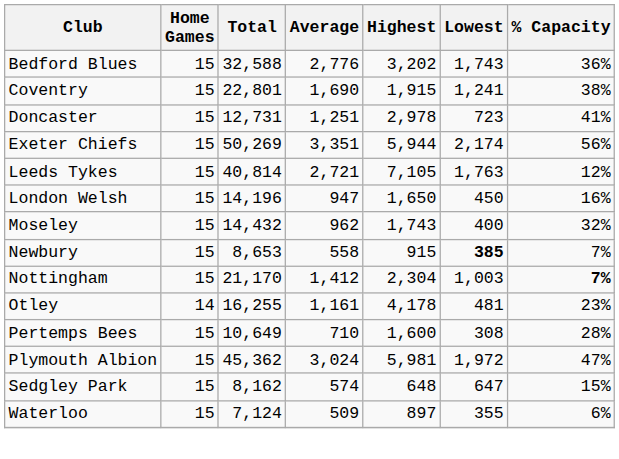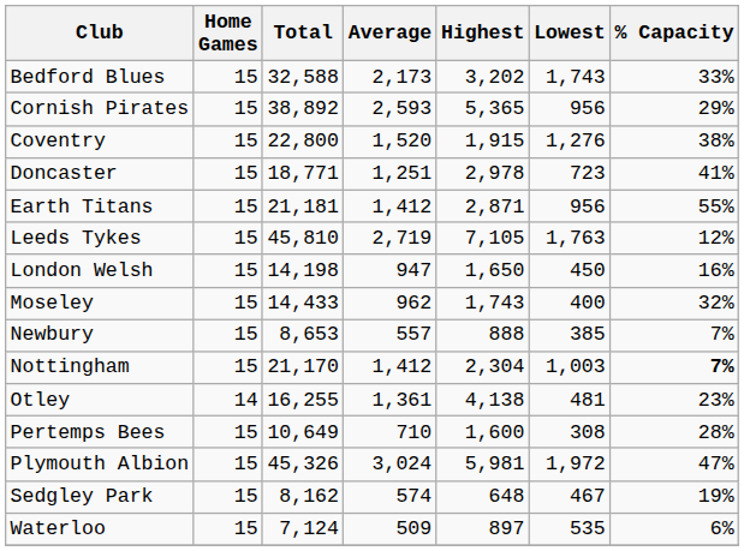 <table class="wikitable sortable" style="text-align:right">
 <tr>
 <th>Club</th>
 <th>Home<br>Games</th>
 <th>Total</th>
 <th>Average</th>
 <th>Highest</th>
 <th>Lowest</th>
 <th>% Capacity</th>
 </tr>
 <tr>
 <td style="text-align:left">Bedford Blues</td>
 <td>15</td>
 <td>32,588</td>
-<td>2,776</td>
+<td>2,173</td>
 <td>3,202</td>
 <td>1,743</td>
-<td>36%</td>
+<td>33%</td>
+</tr>
+<tr>
+<td style="text-align:left">Cornish Pirates</td>
+<td>15</td>
+<td>38,892</td>
+<td>2,593</td>
+<td>5,365</td>
+<td>956</td>
+<td>29%</td>
 </tr>
 <tr>
 <td style="text-align:left">Coventry</td>
 <td>15</td>
-<td>22,801</td>
-<td>1,690</td>
+<td>22,800</td>
+<td>1,520</td>
 <td>1,915</td>
-<td>1,241</td>
+<td>1,276</td>
 <td>38%</td>
 </tr>
 <tr>
 <td style="text-align:left">Doncaster</td>
 <td>15</td>
-<td>12,731</td>
+<td>18,771</td>
 <td>1,251</td>
 <td>2,978</td>
 <td>723</td>
 <td>41%</td>
 </tr>
 <tr>
-<td style="text-align:left">Exeter Chiefs</td>
+<td style="text-align:left">Earth Titans</td>
 <td>15</td>
-<td>50,269</td>
-<td>3,351</td>
-<td>5,944</td>
-<td>2,174</td>
-<td>56%</td>
+<td>21,181</td>
+<td>1,412</td>
+<td>2,871</td>
+<td>956</td>
+<td>55%</td>
 </tr>
 <tr>
 <td style="text-align:left">Leeds Tykes</td>
 <td>15</td>
-<td>40,814</td>
-<td>2,721</td>
+<td>45,810</td>
+<td>2,719</td>
 <td>7,105</td>
 <td>1,763</td>
 <td>12%</td>
 </tr>
 <tr>
 <td style="text-align:left">London Welsh</td>
 <td>15</td>
-<td>14,196</td>
+<td>14,198</td>
 <td>947</td>
 <td>1,650</td>
 <td>450</td>
 <td>16%</td>
 </tr>
 <tr>
 <td style="text-align:left">Moseley</td>
 <td>15</td>
-<td>14,432</td>
+<td>14,433</td>
 <td>962</td>
 <td>1,743</td>
 <td>400</td>
 <td>32%</td>
 </tr>
 <tr>
 <td style="text-align:left">Newbury</td>
 <td>15</td>
 <td>8,653</td>
-<td>558</td>
-<td>915</td>
-<td><strong>385</strong></td>
+<td>557</td>
+<td>888</td>
+<td>385</td>
 <td>7%</td>
 </tr>
 <tr>
 <td style="text-align:left">Nottingham</td>
 <td>15</td>
 <td>21,170</td>
 <td>1,412</td>
 <td>2,304</td>
 <td>1,003</td>
 <td><strong>7%</strong></td>
 </tr>
 <tr>
 <td style="text-align:left">Otley</td>
 <td>14</td>
 <td>16,255</td>
-<td>1,161</td>
-<td>4,178</td>
+<td>1,361</td>
+<td>4,138</td>
 <td>481</td>
 <td>23%</td>
 </tr>
 <tr>
 <td style="text-align:left">Pertemps Bees</td>
 <td>15</td>
 <td>10,649</td>
 <td>710</td>
 <td>1,600</td>
 <td>308</td>
 <td>28%</td>
 </tr>
 <tr>
 <td style="text-align:left">Plymouth Albion</td>
 <td>15</td>
-<td>45,362</td>
+<td>45,326</td>
 <td>3,024</td>
 <td>5,981</td>
 <td>1,972</td>
 <td>47%</td>
 </tr>
 <tr>
 <td style="text-align:left">Sedgley Park</td>
 <td>15</td>
 <td>8,162</td>
 <td>574</td>
 <td>648</td>
-<td>647</td>
-<td>15%</td>
+<td>467</td>
+<td>19%</td>
 </tr>
 <tr>
 <td style="text-align:left">Waterloo</td>
 <td>15</td>
 <td>7,124</td>
 <td>509</td>
 <td>897</td>
-<td>355</td>
+<td>535</td>
 <td>6%</td>
 </tr>
 <tr>
 </tr>
 </table>
